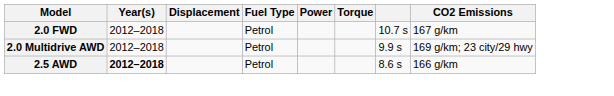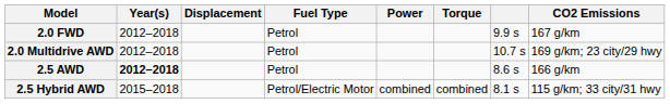 <table class="wikitable sortable collapsible">
 <tr>
 <th>Model</th>
 <th>Year(s)</th>
 <th>Displacement</th>
 <th>Fuel Type</th>
 <th>Power</th>
 <th>Torque</th>
 <th></th>
 <th>CO2 Emissions</th>
 </tr>
 <tr>
 <th>2.0 FWD</th>
 <td>2012–2018</td>
 <td></td>
 <td>Petrol</td>
 <td></td>
 <td></td>
-<td>10.7 s</td>
+<td>9.9 s</td>
 <td>167 g/km</td>
 </tr>
 <tr>
 <th>2.0 Multidrive AWD</th>
 <td>2012–2018</td>
 <td></td>
 <td>Petrol</td>
 <td></td>
 <td></td>
-<td>9.9 s</td>
+<td>10.7 s</td>
 <td>169 g/km; 23 city/29 hwy</td>
 </tr>
 <tr>
 <th>2.5 AWD</th>
 <td><strong>2012–2018</strong></td>
 <td></td>
 <td>Petrol</td>
 <td></td>
 <td></td>
 <td>8.6 s</td>
 <td>166 g/km</td>
 </tr>
+<tr>
+<th>2.5 Hybrid AWD</th>
+<td>2015–2018</td>
+<td></td>
+<td>Petrol/Electric Motor</td>
+<td> combined</td>
+<td> combined</td>
+<td>8.1 s</td>
+<td>115 g/km; 33 city/31 hwy</td>
+</tr>
 </table>
